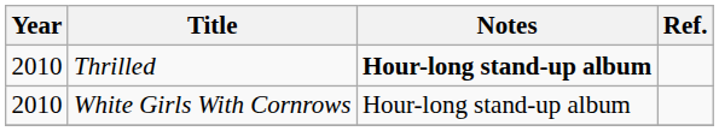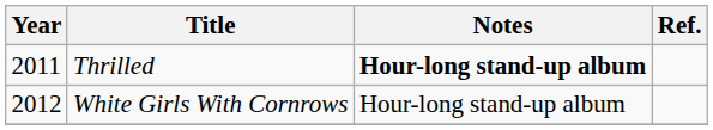 <table class="wikitable sortable">
 <tr>
 <th>Year</th>
 <th>Title</th>
 <th class="unsortable">Notes</th>
 <th class="unsortable">Ref.</th>
 </tr>
 <tr>
-<td>2010</td>
+<td>2011</td>
 <td><em>Thrilled</em></td>
 <td><strong>Hour-long stand-up album</strong></td>
 <td></td>
 </tr>
 <tr>
-<td>2010</td>
+<td>2012</td>
 <td><em>White Girls With Cornrows</em></td>
 <td>Hour-long stand-up album</td>
 <td></td>
 </tr>
 <tr>
 </tr>
 </table>
